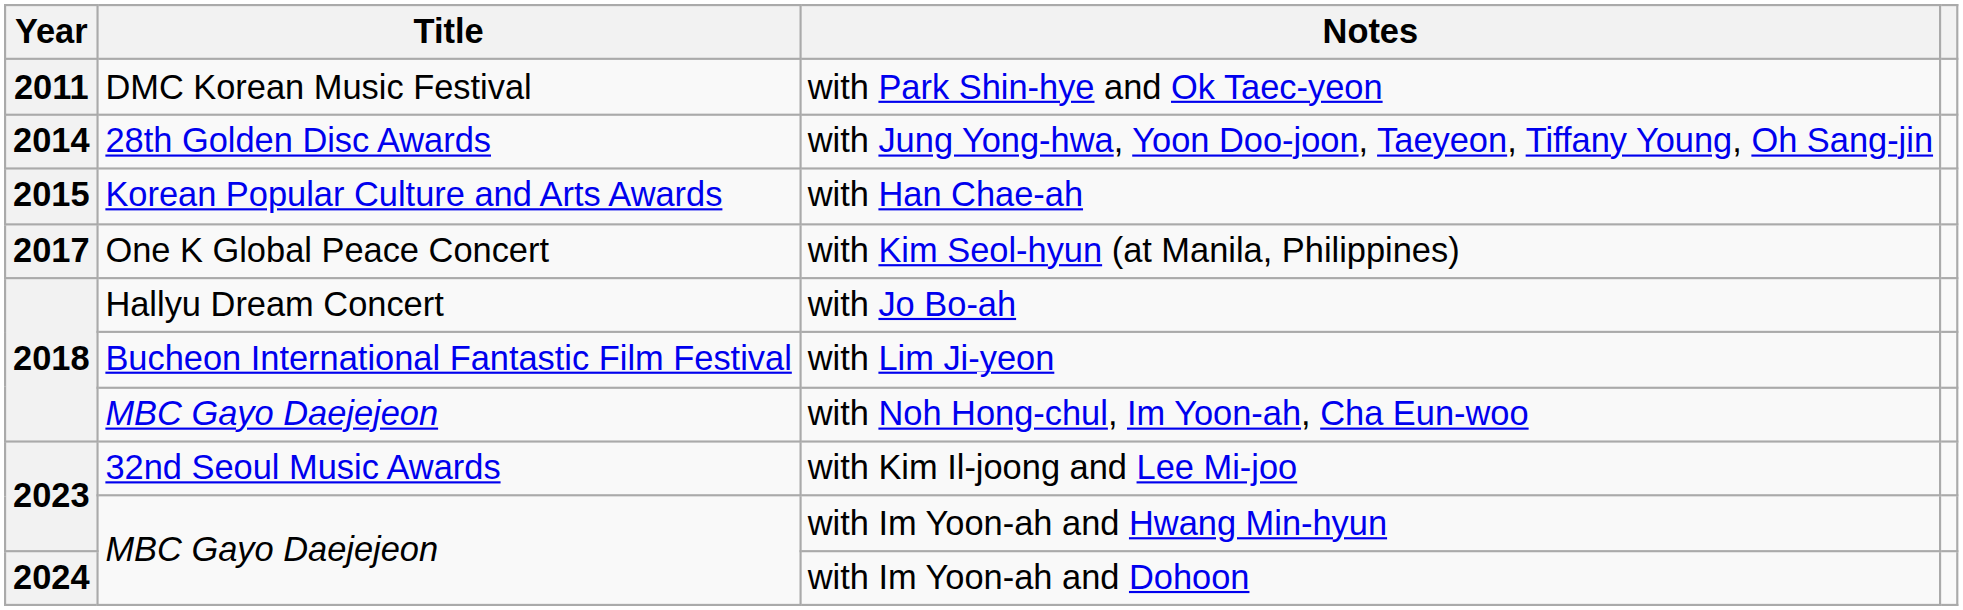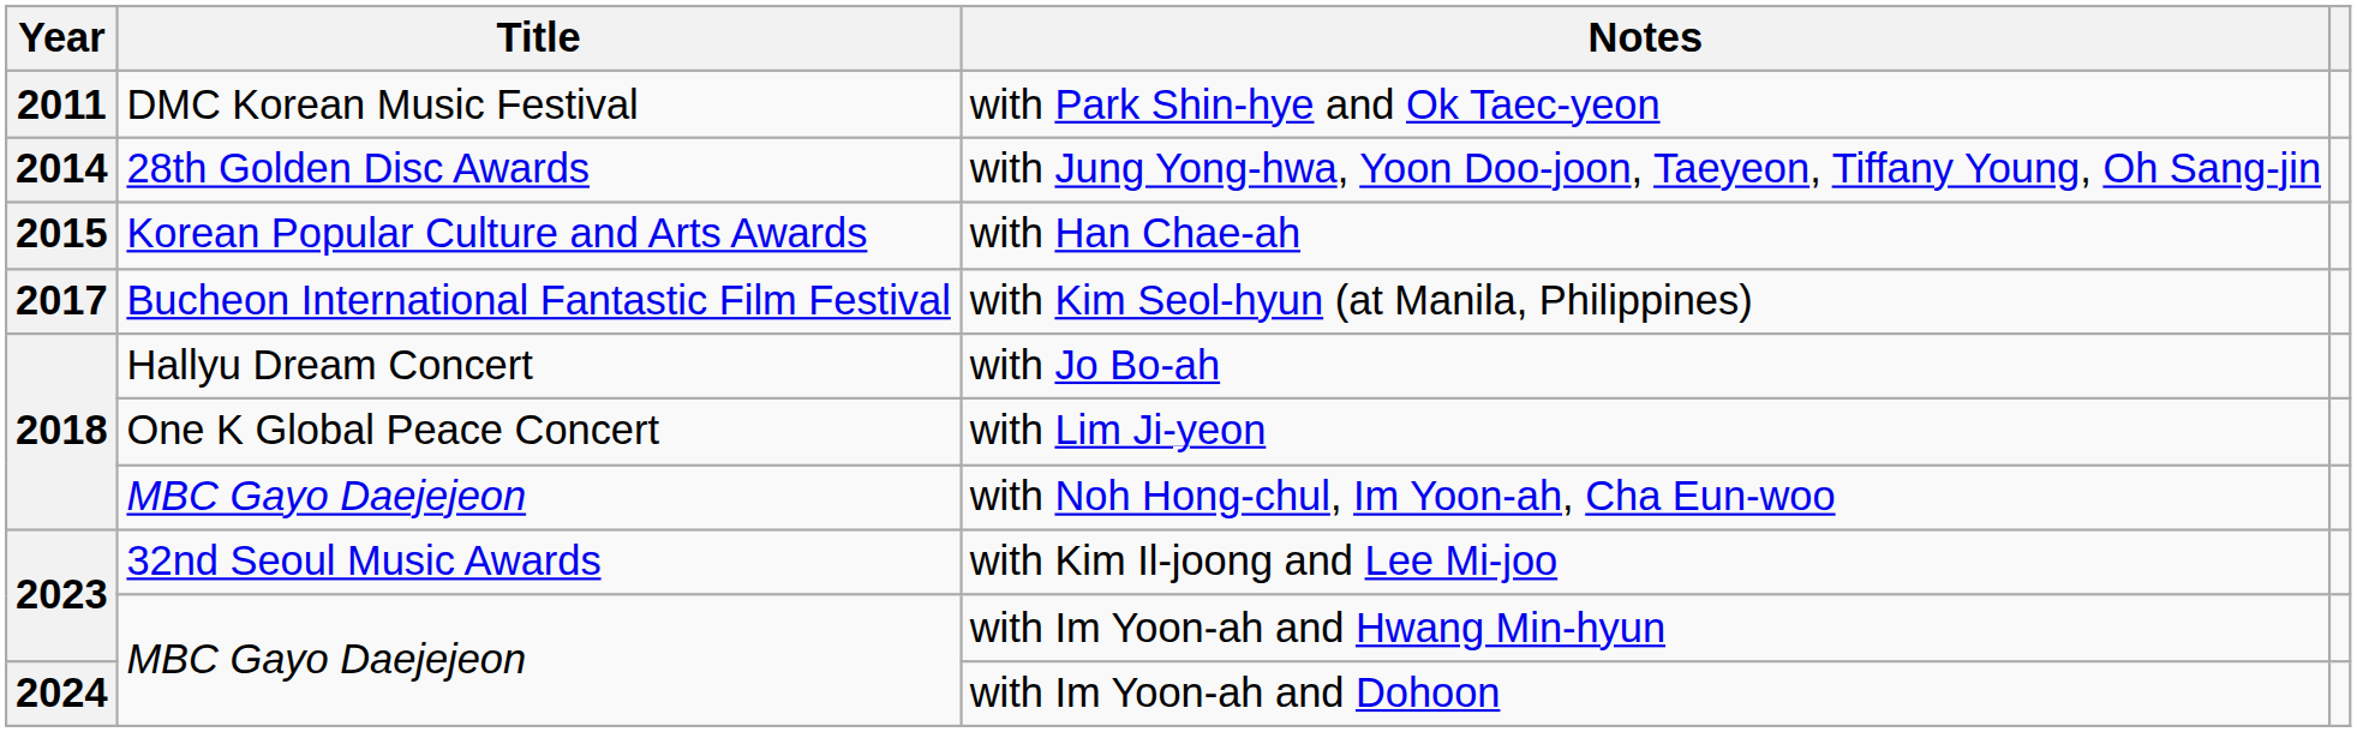 <table class="wikitable sortable plainrowheaders">
 <tr>
 <th scope="col">Year</th>
 <th scope="col">Title</th>
 <th scope="col" class="unsortable">Notes</th>
 <th scope="col" class="unsortable"></th>
 </tr>
 <tr>
 <th scope="row">2011</th>
 <td>DMC Korean Music Festival</td>
 <td>with <a href='#'>Park Shin-hye</a> and <a href='#'>Ok Taec-yeon</a></td>
 <td style="text-align:center"></td>
 </tr>
 <tr>
 <th scope="row">2014</th>
 <td><a href='#'>28th Golden Disc Awards</a></td>
 <td>with <a href='#'>Jung Yong-hwa</a>, <a href='#'>Yoon Doo-joon</a>, <a href='#'>Taeyeon</a>, <a href='#'>Tiffany Young</a>, <a href='#'>Oh Sang-jin</a></td>
 <td style="text-align:center"></td>
 </tr>
 <tr>
 <th scope="row">2015</th>
 <td><a href='#'>Korean Popular Culture and Arts Awards</a></td>
 <td>with <a href='#'>Han Chae-ah</a></td>
 <td style="text-align:center"></td>
 </tr>
 <tr>
 <th scope="row">2017</th>
-<td>One K Global Peace Concert</td>
+<td><a href='#'>Bucheon International Fantastic Film Festival</a></td>
 <td>with <a href='#'>Kim Seol-hyun</a> (at Manila, Philippines)</td>
 <td style="text-align:center"></td>
 </tr>
 <tr>
 <th scope="row" rowspan="3">2018</th>
 <td>Hallyu Dream Concert</td>
 <td>with <a href='#'>Jo Bo-ah</a></td>
 <td style="text-align:center"></td>
 </tr>
 <tr>
-<td><a href='#'>Bucheon International Fantastic Film Festival</a></td>
+<td>One K Global Peace Concert</td>
 <td>with <a href='#'>Lim Ji-yeon</a></td>
 <td style="text-align:center"></td>
 </tr>
 <tr>
 <td><em><a href='#'>MBC Gayo Daejejeon</a></em></td>
 <td>with <a href='#'>Noh Hong-chul</a>, <a href='#'>Im Yoon-ah</a>, <a href='#'>Cha Eun-woo</a></td>
 <td style="text-align:center"></td>
 </tr>
 <tr>
 <th scope="row" rowspan="2">2023</th>
 <td><a href='#'>32nd Seoul Music Awards</a></td>
 <td>with Kim Il-joong and <a href='#'>Lee Mi-joo</a></td>
 <td style="text-align:center"></td>
 </tr>
 <tr>
 <td rowspan=5><em>MBC Gayo Daejejeon</em></td>
 <td>with Im Yoon-ah and <a href='#'>Hwang Min-hyun</a></td>
 <td style="text-align:center"></td>
 </tr>
 <tr>
 <th scope="row">2024</th>
 <td>with Im Yoon-ah and <a href='#'>Dohoon</a></td>
 <td style="text-align:center"></td>
 </tr>
 </table>
